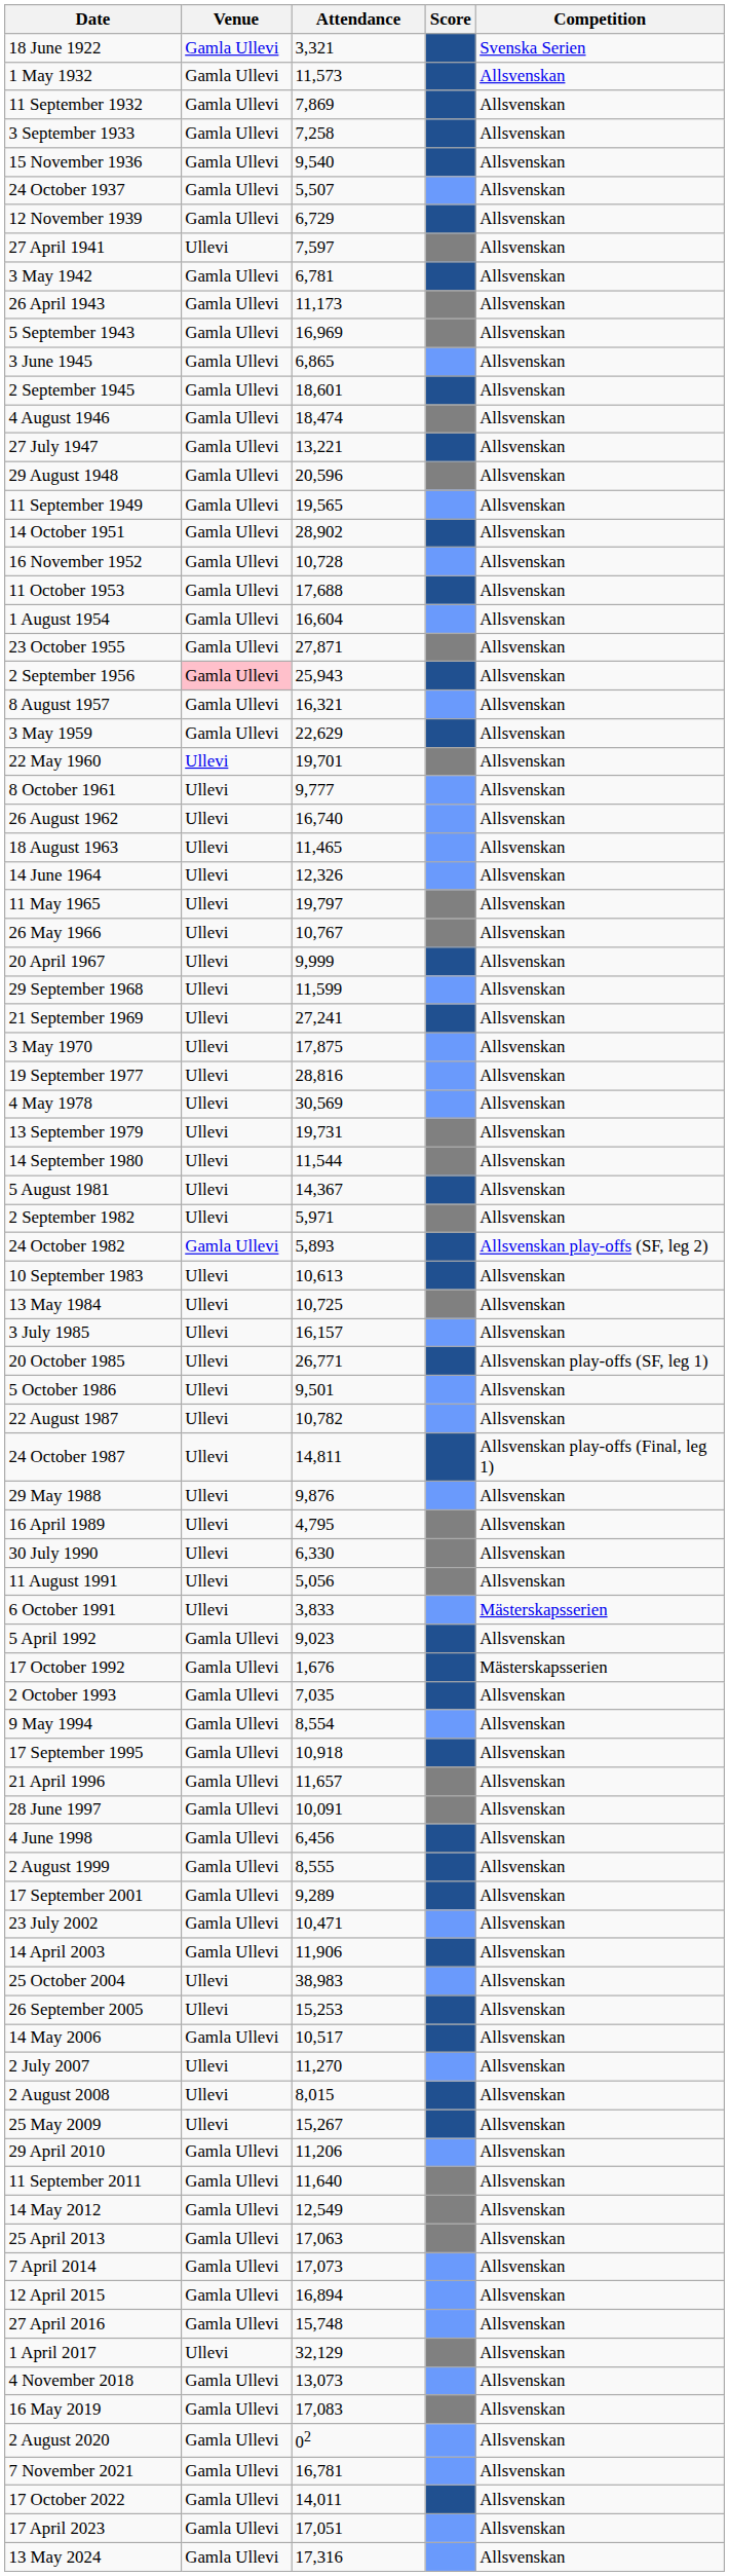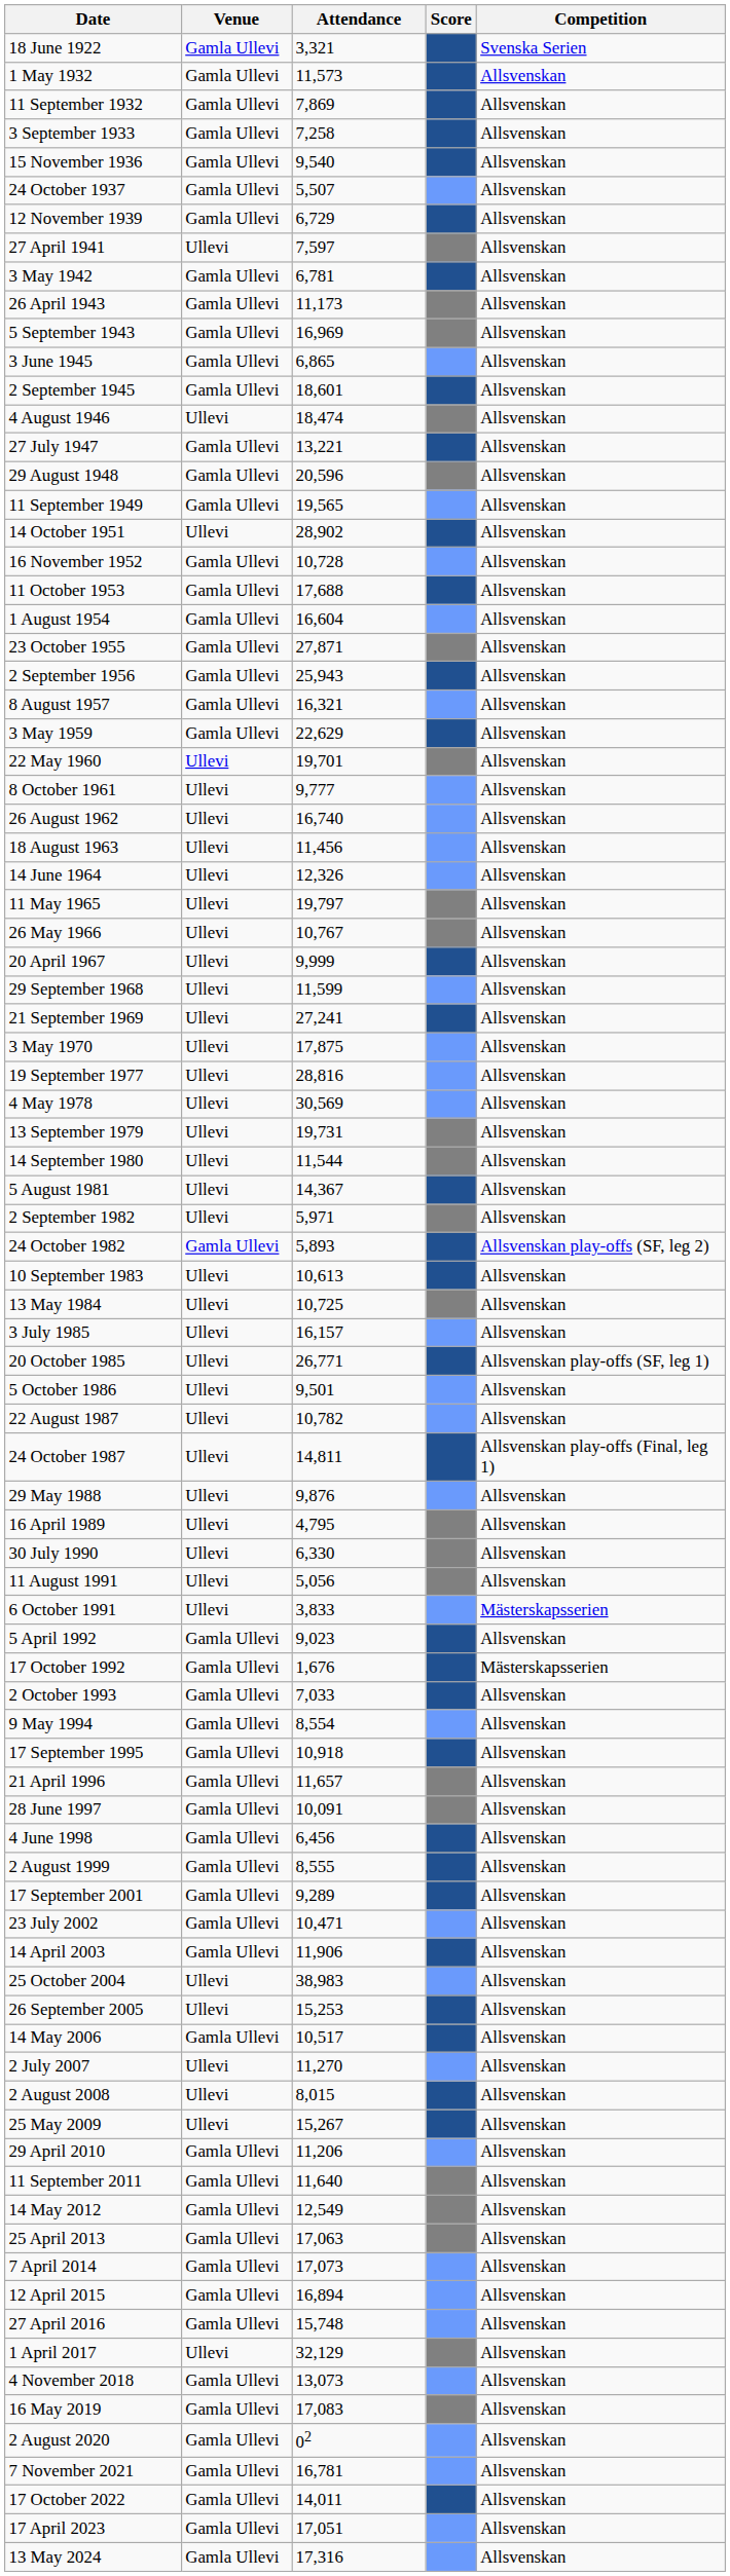 <table class="wikitable" style="font-size:90%">
 <tr>
 <th width=140>Date</th>
 <th width=85>Venue</th>
 <th width=105>Attendance</th>
 <th width=35>Score</th>
 <th width=200>Competition</th>
 </tr>
 <tr>
 <td>18 June 1922</td>
 <td><a href='#'>Gamla Ullevi</a></td>
 <td>3,321</td>
 <td bgcolor=#205090></td>
 <td><a href='#'>Svenska Serien</a></td>
 </tr>
 <tr>
 <td>1 May 1932</td>
 <td>Gamla Ullevi</td>
 <td>11,573</td>
 <td bgcolor=#205090></td>
 <td><a href='#'>Allsvenskan</a></td>
 </tr>
 <tr>
 <td>11 September 1932</td>
 <td>Gamla Ullevi</td>
 <td>7,869</td>
 <td bgcolor=#205090></td>
 <td>Allsvenskan</td>
 </tr>
 <tr>
 <td>3 September 1933</td>
 <td>Gamla Ullevi</td>
 <td>7,258</td>
 <td bgcolor=#205090></td>
 <td>Allsvenskan</td>
 </tr>
 <tr>
 <td>15 November 1936</td>
 <td>Gamla Ullevi</td>
 <td>9,540</td>
 <td bgcolor=#205090></td>
 <td>Allsvenskan</td>
 </tr>
 <tr>
 <td>24 October 1937</td>
 <td>Gamla Ullevi</td>
 <td>5,507</td>
 <td bgcolor=#6A9AFC></td>
 <td>Allsvenskan</td>
 </tr>
 <tr>
 <td>12 November 1939</td>
 <td>Gamla Ullevi</td>
 <td>6,729</td>
 <td bgcolor=#205090></td>
 <td>Allsvenskan</td>
 </tr>
 <tr>
 <td>27 April 1941</td>
 <td>Ullevi</td>
 <td>7,597</td>
 <td bgcolor=808080></td>
 <td>Allsvenskan</td>
 </tr>
 <tr>
 <td>3 May 1942</td>
 <td>Gamla Ullevi</td>
 <td>6,781</td>
 <td bgcolor=#205090></td>
 <td>Allsvenskan</td>
 </tr>
 <tr>
 <td>26 April 1943</td>
 <td>Gamla Ullevi</td>
 <td>11,173</td>
 <td bgcolor=808080></td>
 <td>Allsvenskan</td>
 </tr>
 <tr>
 <td>5 September 1943</td>
 <td>Gamla Ullevi</td>
 <td>16,969</td>
 <td bgcolor=808080></td>
 <td>Allsvenskan</td>
 </tr>
 <tr>
 <td>3 June 1945</td>
 <td>Gamla Ullevi</td>
 <td>6,865</td>
 <td bgcolor=#6A9AFC></td>
 <td>Allsvenskan</td>
 </tr>
 <tr>
 <td>2 September 1945</td>
 <td>Gamla Ullevi</td>
 <td>18,601</td>
 <td bgcolor=#205090></td>
 <td>Allsvenskan</td>
 </tr>
 <tr>
 <td>4 August 1946</td>
-<td>Gamla Ullevi</td>
+<td>Ullevi</td>
 <td>18,474</td>
 <td bgcolor=808080></td>
 <td>Allsvenskan</td>
 </tr>
 <tr>
 <td>27 July 1947</td>
 <td>Gamla Ullevi</td>
 <td>13,221</td>
 <td bgcolor=#205090></td>
 <td>Allsvenskan</td>
 </tr>
 <tr>
 <td>29 August 1948</td>
 <td>Gamla Ullevi</td>
 <td>20,596</td>
 <td bgcolor=808080></td>
 <td>Allsvenskan</td>
 </tr>
 <tr>
 <td>11 September 1949</td>
 <td>Gamla Ullevi</td>
 <td>19,565</td>
 <td bgcolor=#6A9AFC></td>
 <td>Allsvenskan</td>
 </tr>
 <tr>
 <td>14 October 1951</td>
-<td>Gamla Ullevi</td>
+<td>Ullevi</td>
 <td>28,902</td>
 <td bgcolor=#205090></td>
 <td>Allsvenskan</td>
 </tr>
 <tr>
 <td>16 November 1952</td>
 <td>Gamla Ullevi</td>
 <td>10,728</td>
 <td bgcolor=#6A9AFC></td>
 <td>Allsvenskan</td>
 </tr>
 <tr>
 <td>11 October 1953</td>
 <td>Gamla Ullevi</td>
 <td>17,688</td>
 <td bgcolor=#205090></td>
 <td>Allsvenskan</td>
 </tr>
 <tr>
 <td>1 August 1954</td>
 <td>Gamla Ullevi</td>
 <td>16,604</td>
 <td bgcolor=#6A9AFC></td>
 <td>Allsvenskan</td>
 </tr>
 <tr>
 <td>23 October 1955</td>
 <td>Gamla Ullevi</td>
 <td>27,871</td>
 <td bgcolor=808080></td>
 <td>Allsvenskan</td>
 </tr>
 <tr>
 <td>2 September 1956</td>
-<td style="background: pink;">Gamla Ullevi</td>
+<td>Gamla Ullevi</td>
 <td>25,943</td>
 <td bgcolor=#205090></td>
 <td>Allsvenskan</td>
 </tr>
 <tr>
 <td>8 August 1957</td>
 <td>Gamla Ullevi</td>
 <td>16,321</td>
 <td bgcolor=#6A9AFC></td>
 <td>Allsvenskan</td>
 </tr>
 <tr>
 <td>3 May 1959</td>
 <td>Gamla Ullevi</td>
 <td>22,629</td>
 <td bgcolor=#205090></td>
 <td>Allsvenskan</td>
 </tr>
 <tr>
 <td>22 May 1960</td>
 <td><a href='#'>Ullevi</a></td>
 <td>19,701</td>
 <td bgcolor=808080></td>
 <td>Allsvenskan</td>
 </tr>
 <tr>
 <td>8 October 1961</td>
 <td>Ullevi</td>
 <td>9,777</td>
 <td bgcolor=#6A9AFC></td>
 <td>Allsvenskan</td>
 </tr>
 <tr>
 <td>26 August 1962</td>
 <td>Ullevi</td>
 <td>16,740</td>
 <td bgcolor=#6A9AFC></td>
 <td>Allsvenskan</td>
 </tr>
 <tr>
 <td>18 August 1963</td>
 <td>Ullevi</td>
-<td>11,465</td>
+<td>11,456</td>
 <td bgcolor=#6A9AFC></td>
 <td>Allsvenskan</td>
 </tr>
 <tr>
 <td>14 June 1964</td>
 <td>Ullevi</td>
 <td>12,326</td>
 <td bgcolor=#6A9AFC></td>
 <td>Allsvenskan</td>
 </tr>
 <tr>
 <td>11 May 1965</td>
 <td>Ullevi</td>
 <td>19,797</td>
 <td bgcolor=808080></td>
 <td>Allsvenskan</td>
 </tr>
 <tr>
 <td>26 May 1966</td>
 <td>Ullevi</td>
 <td>10,767</td>
 <td bgcolor=808080></td>
 <td>Allsvenskan</td>
 </tr>
 <tr>
 <td>20 April 1967</td>
 <td>Ullevi</td>
 <td>9,999</td>
 <td bgcolor=#205090></td>
 <td>Allsvenskan</td>
 </tr>
 <tr>
 <td>29 September 1968</td>
 <td>Ullevi</td>
 <td>11,599</td>
 <td bgcolor=#6A9AFC></td>
 <td>Allsvenskan</td>
 </tr>
 <tr>
 <td>21 September 1969</td>
 <td>Ullevi</td>
 <td>27,241</td>
 <td bgcolor=#205090></td>
 <td>Allsvenskan</td>
 </tr>
 <tr>
 <td>3 May 1970</td>
 <td>Ullevi</td>
 <td>17,875</td>
 <td bgcolor=#6A9AFC></td>
 <td>Allsvenskan</td>
 </tr>
 <tr>
 <td>19 September 1977</td>
 <td>Ullevi</td>
 <td>28,816</td>
 <td bgcolor=#6A9AFC></td>
 <td>Allsvenskan</td>
 </tr>
 <tr>
 <td>4 May 1978</td>
 <td>Ullevi</td>
 <td>30,569</td>
 <td bgcolor=#6A9AFC></td>
 <td>Allsvenskan</td>
 </tr>
 <tr>
 <td>13 September 1979</td>
 <td>Ullevi</td>
 <td>19,731</td>
 <td bgcolor=808080></td>
 <td>Allsvenskan</td>
 </tr>
 <tr>
 <td>14 September 1980</td>
 <td>Ullevi</td>
 <td>11,544</td>
 <td bgcolor=808080></td>
 <td>Allsvenskan</td>
 </tr>
 <tr>
 <td>5 August 1981</td>
 <td>Ullevi</td>
 <td>14,367</td>
 <td bgcolor=#205090></td>
 <td>Allsvenskan</td>
 </tr>
 <tr>
 <td>2 September 1982</td>
 <td>Ullevi</td>
 <td>5,971</td>
 <td bgcolor=808080></td>
 <td>Allsvenskan</td>
 </tr>
 <tr>
 <td>24 October 1982</td>
 <td><a href='#'>Gamla Ullevi</a></td>
 <td>5,893</td>
 <td bgcolor=#205090></td>
 <td><a href='#'>Allsvenskan play-offs</a> (SF, leg 2)</td>
 </tr>
 <tr>
 <td>10 September 1983</td>
 <td>Ullevi</td>
 <td>10,613</td>
 <td bgcolor=#205090></td>
 <td>Allsvenskan</td>
 </tr>
 <tr>
 <td>13 May 1984</td>
 <td>Ullevi</td>
 <td>10,725</td>
 <td bgcolor=808080></td>
 <td>Allsvenskan</td>
 </tr>
 <tr>
 <td>3 July 1985</td>
 <td>Ullevi</td>
 <td>16,157</td>
 <td bgcolor=#6A9AFC></td>
 <td>Allsvenskan</td>
 </tr>
 <tr>
 <td>20 October 1985</td>
 <td>Ullevi</td>
 <td>26,771</td>
 <td bgcolor=#205090></td>
 <td>Allsvenskan play-offs (SF, leg 1)</td>
 </tr>
 <tr>
 <td>5 October 1986</td>
 <td>Ullevi</td>
 <td>9,501</td>
 <td bgcolor=#6A9AFC></td>
 <td>Allsvenskan</td>
 </tr>
 <tr>
 <td>22 August 1987</td>
 <td>Ullevi</td>
 <td>10,782</td>
 <td bgcolor=#6A9AFC></td>
 <td>Allsvenskan</td>
 </tr>
 <tr>
 <td>24 October 1987</td>
 <td>Ullevi</td>
 <td>14,811</td>
 <td bgcolor=#205090></td>
 <td>Allsvenskan play-offs (Final, leg 1)</td>
 </tr>
 <tr>
 <td>29 May 1988</td>
 <td>Ullevi</td>
 <td>9,876</td>
 <td bgcolor=#6A9AFC></td>
 <td>Allsvenskan</td>
 </tr>
 <tr>
 <td>16 April 1989</td>
 <td>Ullevi</td>
 <td>4,795</td>
 <td bgcolor=808080></td>
 <td>Allsvenskan</td>
 </tr>
 <tr>
 <td>30 July 1990</td>
 <td>Ullevi</td>
 <td>6,330</td>
 <td bgcolor=808080></td>
 <td>Allsvenskan</td>
 </tr>
 <tr>
 <td>11 August 1991</td>
 <td>Ullevi</td>
 <td>5,056</td>
 <td bgcolor=808080></td>
 <td>Allsvenskan</td>
 </tr>
 <tr>
 <td>6 October 1991</td>
 <td>Ullevi</td>
 <td>3,833</td>
 <td bgcolor=#6A9AFC></td>
 <td><a href='#'>Mästerskapsserien</a></td>
 </tr>
 <tr>
 <td>5 April 1992</td>
 <td>Gamla Ullevi</td>
 <td>9,023</td>
 <td bgcolor=#205090></td>
 <td>Allsvenskan</td>
 </tr>
 <tr>
 <td>17 October 1992</td>
 <td>Gamla Ullevi</td>
 <td>1,676</td>
 <td bgcolor=#205090></td>
 <td>Mästerskapsserien</td>
 </tr>
 <tr>
 <td>2 October 1993</td>
 <td>Gamla Ullevi</td>
-<td>7,035</td>
+<td>7,033</td>
 <td bgcolor=#205090></td>
 <td>Allsvenskan</td>
 </tr>
 <tr>
 <td>9 May 1994</td>
 <td>Gamla Ullevi</td>
 <td>8,554</td>
 <td bgcolor=#6A9AFC></td>
 <td>Allsvenskan</td>
 </tr>
 <tr>
 <td>17 September 1995</td>
 <td>Gamla Ullevi</td>
 <td>10,918</td>
 <td bgcolor=#205090></td>
 <td>Allsvenskan</td>
 </tr>
 <tr>
 <td>21 April 1996</td>
 <td>Gamla Ullevi</td>
 <td>11,657</td>
 <td bgcolor=808080></td>
 <td>Allsvenskan</td>
 </tr>
 <tr>
 <td>28 June 1997</td>
 <td>Gamla Ullevi</td>
 <td>10,091</td>
 <td bgcolor=808080></td>
 <td>Allsvenskan</td>
 </tr>
 <tr>
 <td>4 June 1998</td>
 <td>Gamla Ullevi</td>
 <td>6,456</td>
 <td bgcolor=#205090></td>
 <td>Allsvenskan</td>
 </tr>
 <tr>
 <td>2 August 1999</td>
 <td>Gamla Ullevi</td>
 <td>8,555</td>
 <td bgcolor=#205090></td>
 <td>Allsvenskan</td>
 </tr>
 <tr>
 <td>17 September 2001</td>
 <td>Gamla Ullevi</td>
 <td>9,289</td>
 <td bgcolor=#205090></td>
 <td>Allsvenskan</td>
 </tr>
 <tr>
 <td>23 July 2002</td>
 <td>Gamla Ullevi</td>
 <td>10,471</td>
 <td bgcolor=#6A9AFC></td>
 <td>Allsvenskan</td>
 </tr>
 <tr>
 <td>14 April 2003</td>
 <td>Gamla Ullevi</td>
 <td>11,906</td>
 <td bgcolor=#205090></td>
 <td>Allsvenskan</td>
 </tr>
 <tr>
 <td>25 October 2004</td>
 <td>Ullevi</td>
 <td>38,983</td>
 <td bgcolor=#6A9AFC></td>
 <td>Allsvenskan</td>
 </tr>
 <tr>
 <td>26 September 2005</td>
 <td>Ullevi</td>
 <td>15,253</td>
 <td bgcolor=#205090></td>
 <td>Allsvenskan</td>
 </tr>
 <tr>
 <td>14 May 2006</td>
 <td>Gamla Ullevi</td>
 <td>10,517</td>
 <td bgcolor=#205090></td>
 <td>Allsvenskan</td>
 </tr>
 <tr>
 <td>2 July 2007</td>
 <td>Ullevi</td>
 <td>11,270</td>
 <td bgcolor=#6A9AFC></td>
 <td>Allsvenskan</td>
 </tr>
 <tr>
 <td>2 August 2008</td>
 <td>Ullevi</td>
 <td>8,015</td>
 <td bgcolor=#205090></td>
 <td>Allsvenskan</td>
 </tr>
 <tr>
 <td>25 May 2009</td>
 <td>Ullevi</td>
 <td>15,267</td>
 <td bgcolor=#205090></td>
 <td>Allsvenskan</td>
 </tr>
 <tr>
 <td>29 April 2010</td>
 <td>Gamla Ullevi</td>
 <td>11,206</td>
 <td bgcolor=#6A9AFC></td>
 <td>Allsvenskan</td>
 </tr>
 <tr>
 <td>11 September 2011</td>
 <td>Gamla Ullevi</td>
 <td>11,640</td>
 <td bgcolor=808080></td>
 <td>Allsvenskan</td>
 </tr>
 <tr>
 <td>14 May 2012</td>
 <td>Gamla Ullevi</td>
 <td>12,549</td>
 <td bgcolor=808080></td>
 <td>Allsvenskan</td>
 </tr>
 <tr>
 <td>25 April 2013</td>
 <td>Gamla Ullevi</td>
 <td>17,063</td>
 <td bgcolor=808080></td>
 <td>Allsvenskan</td>
 </tr>
 <tr>
 <td>7 April 2014</td>
 <td>Gamla Ullevi</td>
 <td>17,073</td>
 <td bgcolor=#6A9AFC></td>
 <td>Allsvenskan</td>
 </tr>
 <tr>
 <td>12 April 2015</td>
 <td>Gamla Ullevi</td>
 <td>16,894</td>
 <td bgcolor=#6A9AFC></td>
 <td>Allsvenskan</td>
 </tr>
 <tr>
 <td>27 April 2016</td>
 <td>Gamla Ullevi</td>
 <td>15,748</td>
 <td bgcolor=#6A9AFC></td>
 <td>Allsvenskan</td>
 </tr>
 <tr>
 <td>1 April 2017</td>
 <td>Ullevi</td>
 <td>32,129</td>
 <td bgcolor=808080></td>
 <td>Allsvenskan</td>
 </tr>
 <tr>
 <td>4 November 2018</td>
 <td>Gamla Ullevi</td>
 <td>13,073</td>
 <td bgcolor=#6A9AFC></td>
 <td>Allsvenskan</td>
 </tr>
 <tr>
 <td>16 May 2019</td>
 <td>Gamla Ullevi</td>
 <td>17,083</td>
 <td bgcolor=808080></td>
 <td>Allsvenskan</td>
 </tr>
 <tr>
 <td>2 August 2020</td>
 <td>Gamla Ullevi</td>
 <td>0<sup>2</sup></td>
 <td bgcolor=#6A9AFC></td>
 <td>Allsvenskan</td>
 </tr>
 <tr>
 <td>7 November 2021</td>
 <td>Gamla Ullevi</td>
 <td>16,781</td>
 <td bgcolor=#6A9AFC></td>
 <td>Allsvenskan</td>
 </tr>
 <tr>
 <td>17 October 2022</td>
 <td>Gamla Ullevi</td>
 <td>14,011</td>
 <td bgcolor=#205090></td>
 <td>Allsvenskan</td>
 </tr>
 <tr>
 <td>17 April 2023</td>
 <td>Gamla Ullevi</td>
 <td>17,051</td>
 <td bgcolor=#6A9AFC></td>
 <td>Allsvenskan</td>
 </tr>
 <tr>
 <td>13 May 2024</td>
 <td>Gamla Ullevi</td>
 <td>17,316</td>
 <td bgcolor=#6A9AFC></td>
 <td>Allsvenskan</td>
 </tr>
 </table>
